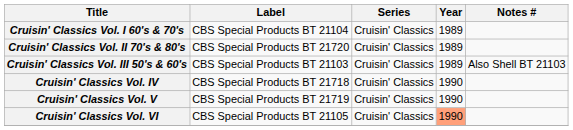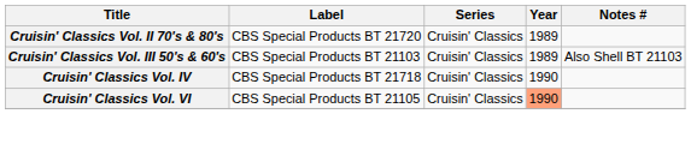 <table class="wikitable plainrowheaders sortable">
 <tr>
 <th scope="col">Title</th>
 <th scope="col">Label</th>
 <th scope="col">Series</th>
 <th scope="col">Year</th>
 <th scope="col" class="unsortable">Notes #</th>
-</tr>
-<tr>
-<th scope="row"><em>Cruisin' Classics Vol. I 60's & 70's </em></th>
-<td>CBS Special Products BT 21104</td>
-<td>Cruisin' Classics</td>
-<td>1989</td>
-<td></td>
 </tr>
 <tr>
 <th scope="row"><em>Cruisin' Classics Vol. II 70's & 80's</em></th>
 <td>CBS Special Products BT 21720</td>
 <td>Cruisin' Classics</td>
 <td>1989</td>
 <td></td>
 </tr>
 <tr>
 <th scope="row"><em>Cruisin' Classics Vol. III 50's & 60's</em></th>
 <td>CBS Special Products BT 21103</td>
 <td>Cruisin' Classics</td>
 <td>1989</td>
 <td>Also Shell BT 21103</td>
 </tr>
 <tr>
 <th scope="row"><em>Cruisin' Classics Vol. IV</em></th>
 <td>CBS Special Products BT 21718</td>
 <td>Cruisin' Classics</td>
 <td>1990</td>
 <td></td>
 </tr>
 <tr>
-<th scope="row"><em>Cruisin' Classics Vol. V</em></th>
-<td>CBS Special Products BT 21719</td>
-<td>Cruisin' Classics</td>
-<td>1990</td>
-<td></td>
-</tr>
-<tr>
 <th scope="row"><em>Cruisin' Classics Vol. VI</em></th>
 <td>CBS Special Products  BT 21105</td>
 <td>Cruisin' Classics</td>
 <td style="background: lightsalmon;">1990</td>
 <td></td>
 </tr>
 <tr>
 </tr>
 </table>
